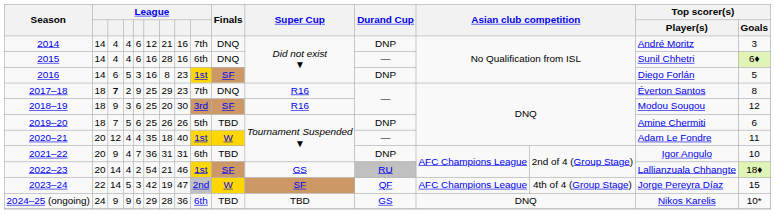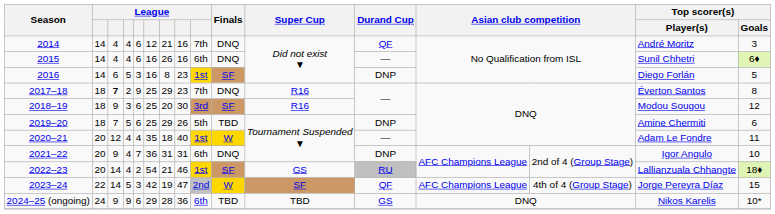 <table class="wikitable sortable" style="text-align: center">
 <tr>
 <th rowspan="2">Season</th>
 <th colspan="8"><a href='#'>League</a></th>
 <th rowspan="2"><strong>Finals</strong></th>
 <th rowspan="2"><strong><a href='#'>Super Cup</a></strong></th>
 <th rowspan="2"><strong><a href='#'>Durand Cup</a></strong></th>
 <th colspan="2" rowspan="2"><a href='#'>Asian club competition</a></th>
 <th colspan="2">Top scorer(s)</th>
 </tr>
 <tr>
 <th></th>
 <th></th>
 <th></th>
 <th></th>
 <th></th>
 <th></th>
 <th></th>
 <th></th>
 <th>Player(s)</th>
 <th>Goals</th>
 </tr>
 <tr>
 <td><a href='#'>2014</a></td>
 <td>14</td>
 <td>4</td>
 <td>4</td>
 <td>6</td>
 <td>12</td>
 <td>21</td>
 <td>16</td>
 <td>7th</td>
 <td>DNQ</td>
 <td rowspan=3><em>Did not exist</em><br>▼</td>
-<td>DNP</td>
+<td align="center"><a href='#'>QF</a></td>
 <td rowspan=3 colspan="2">No Qualification from ISL</td>
 <td align="left"> <a href='#'>André Moritz</a></td>
 <td>3</td>
 </tr>
 <tr>
 <td><a href='#'>2015</a></td>
 <td>14</td>
 <td>4</td>
 <td>4</td>
 <td>6</td>
 <td>16</td>
-<td>28</td>
+<td>26</td>
 <td>16</td>
 <td>6th</td>
 <td>DNQ</td>
 <td>—</td>
 <td align="left"> <a href='#'>Sunil Chhetri</a></td>
 <td bgcolor=#ERF5B5>6♦</td>
 </tr>
 <tr>
 <td><a href='#'>2016</a></td>
 <td>14</td>
 <td>6</td>
 <td>5</td>
 <td>3</td>
 <td>16</td>
 <td>8</td>
 <td>23</td>
 <td bgcolor="Gold" align="center"><a href='#'>1st</a></td>
 <td bgcolor=#c96 align="center"><a href='#'>SF</a></td>
 <td>DNP</td>
 <td align="left"> <a href='#'>Diego Forlán</a></td>
 <td>5</td>
 </tr>
 <tr>
 <td><a href='#'>2017–18</a></td>
 <td>18</td>
 <td><strong>7</strong></td>
 <td>2</td>
 <td>9</td>
 <td>25</td>
 <td>29</td>
 <td>23</td>
 <td>7th</td>
 <td>DNQ</td>
 <td><a href='#'>R16</a></td>
 <td rowspan=2>—</td>
 <td rowspan=4 colspan="2">DNQ</td>
 <td align="left"> <a href='#'>Éverton Santos</a></td>
 <td>8</td>
 </tr>
 <tr>
 <td><a href='#'>2018–19</a></td>
 <td>18</td>
 <td>9</td>
 <td>3</td>
 <td>6</td>
 <td>25</td>
 <td>20</td>
 <td>30</td>
 <td bgcolor=#c96 align="center"><a href='#'>3rd</a></td>
 <td bgcolor=#c96 align="center"><a href='#'>SF</a></td>
 <td><a href='#'>R16</a></td>
 <td align="left"> <a href='#'>Modou Sougou</a></td>
 <td>12</td>
 </tr>
 <tr>
 <td><a href='#'>2019–20</a></td>
 <td>18</td>
 <td>7</td>
 <td>5</td>
 <td>6</td>
 <td>25</td>
-<td>26</td>
+<td>29</td>
 <td>26</td>
 <td>5th</td>
 <td>TBD</td>
 <td rowspan=3><em>Tournament Suspended</em><br>▼</td>
 <td>DNP</td>
 <td align="left"> <a href='#'>Amine Chermiti</a></td>
 <td>6</td>
 </tr>
 <tr>
 <td><a href='#'>2020–21</a></td>
 <td>20</td>
 <td>12</td>
 <td>4</td>
 <td>4</td>
 <td>35</td>
 <td>18</td>
 <td>40</td>
 <td bgcolor="Gold" align="center"><a href='#'>1st</a></td>
 <td bgcolor="Gold" align="center"><a href='#'>W</a></td>
 <td>—</td>
 <td align="left"> <a href='#'>Adam Le Fondre</a></td>
 <td>11</td>
 </tr>
 <tr>
 <td><a href='#'>2021–22</a></td>
 <td>20</td>
 <td>9</td>
 <td>4</td>
 <td>7</td>
 <td>36</td>
 <td>31</td>
 <td>31</td>
 <td>6th</td>
-<td>TBD</td>
+<td>DNQ</td>
 <td>DNP</td>
 <td rowspan="2"><a href='#'>AFC Champions League</a></td>
 <td rowspan="2">2nd of 4 (<a href='#'>Group Stage</a>)</td>
 <td> <a href='#'>Igor Angulo</a></td>
 <td>10</td>
 </tr>
 <tr>
 <td><a href='#'>2022–23</a></td>
 <td>20</td>
 <td>14</td>
 <td>4</td>
 <td>2</td>
 <td>54</td>
 <td>21</td>
 <td>46</td>
 <td bgcolor="Gold" align="center"><a href='#'>1st</a></td>
 <td bgcolor=#c96 align="center"><a href='#'>SF</a></td>
 <td align="center"><a href='#'>GS</a></td>
 <td bgcolor="Silver" align="center"><a href='#'>RU</a></td>
 <td align="left"> <a href='#'>Lallianzuala Chhangte</a></td>
 <td bgcolor=#ERF5B5>18♦</td>
 </tr>
 <tr>
 <td><a href='#'>2023–24</a></td>
 <td>22</td>
 <td>14</td>
 <td>5</td>
 <td>3</td>
 <td>42</td>
 <td>19</td>
 <td>47</td>
 <td bgcolor="Silver" align="center"><a href='#'>2nd</a></td>
 <td bgcolor="Gold" align="center"><a href='#'>W</a></td>
 <td bgcolor=#c96><a href='#'>SF</a></td>
 <td align="center"><a href='#'>QF</a></td>
 <td rowspan="1"><a href='#'>AFC Champions League</a></td>
 <td rowspan="1">4th of 4 (<a href='#'>Group Stage</a>)</td>
 <td align="left"> <a href='#'>Jorge Pereyra Díaz</a></td>
 <td>15</td>
 </tr>
 <tr>
 <td><a href='#'>2024–25</a> (ongoing)</td>
 <td>24</td>
 <td>9</td>
 <td>9</td>
 <td>6</td>
 <td>29</td>
 <td>28</td>
 <td>36</td>
 <td><a href='#'>6th</a></td>
 <td>TBD</td>
 <td align="center">TBD</td>
 <td align="center"><a href='#'>GS</a></td>
 <td colspan="2">DNQ</td>
 <td> <a href='#'>Nikos Karelis</a></td>
 <td>10*</td>
 </tr>
 <tr>
 </tr>
 </table>
